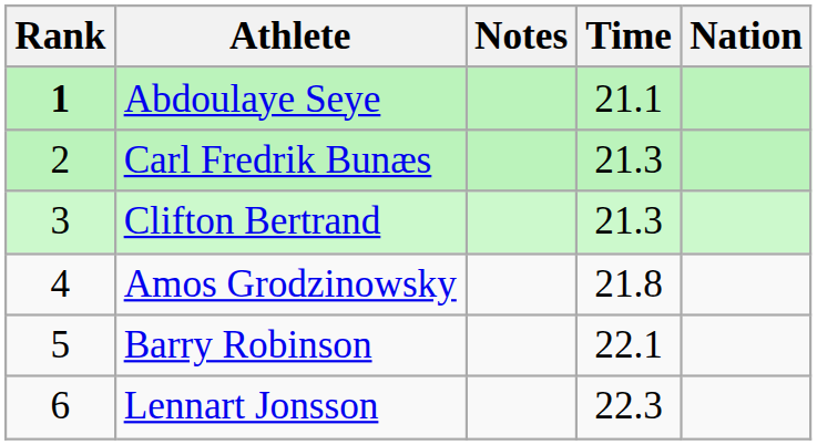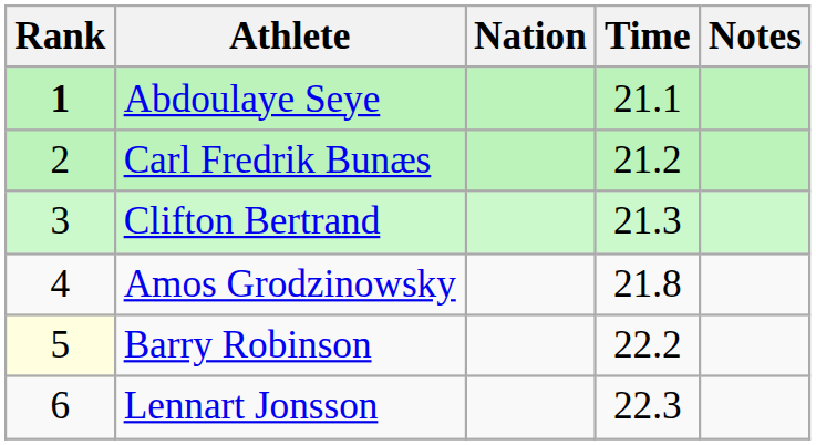 <table class="wikitable sortable" style="text-align:center">
 <tr>
 <th>Rank</th>
 <th>Athlete</th>
+<th>Nation</th>
+<th>Time</th>
 <th>Notes</th>
-<th>Time</th>
-<th>Nation</th>
 </tr>
 <tr bgcolor=bbf3bb>
 <td><strong>1</strong></td>
 <td align=left><a href='#'>Abdoulaye Seye</a></td>
+<td align=left></td>
+<td>21.1</td>
 <td></td>
-<td>21.1</td>
-<td align=left></td>
 </tr>
 <tr bgcolor=bbf3bb>
 <td>2</td>
 <td align=left><a href='#'>Carl Fredrik Bunæs</a></td>
+<td align=left></td>
+<td>21.2</td>
 <td></td>
-<td>21.3</td>
-<td align=left></td>
 </tr>
 <tr bgcolor=ccf9cc>
 <td>3</td>
 <td align=left><a href='#'>Clifton Bertrand</a></td>
+<td align=left></td>
+<td>21.3</td>
 <td></td>
-<td>21.3</td>
-<td align=left></td>
 </tr>
 <tr>
 <td>4</td>
 <td align=left><a href='#'>Amos Grodzinowsky</a></td>
+<td align=left></td>
+<td>21.8</td>
 <td></td>
-<td>21.8</td>
-<td align=left></td>
 </tr>
 <tr>
-<td>5</td>
+<td style="background: lightyellow;">5</td>
 <td align=left><a href='#'>Barry Robinson</a></td>
+<td align=left></td>
+<td>22.2</td>
 <td></td>
-<td>22.1</td>
-<td align=left></td>
 </tr>
 <tr>
 <td>6</td>
 <td align=left><a href='#'>Lennart Jonsson</a></td>
+<td align=left></td>
+<td>22.3</td>
 <td></td>
-<td>22.3</td>
-<td align=left></td>
 </tr>
 </table>
